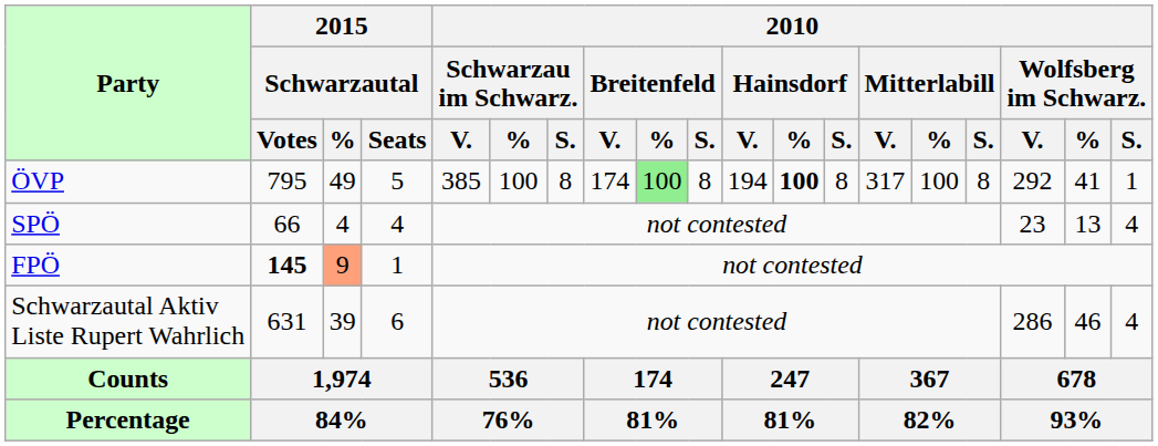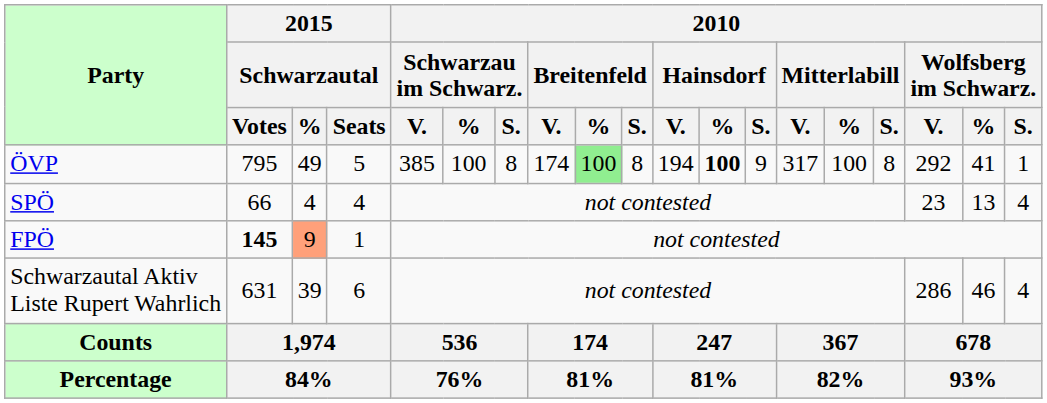 <table class="wikitable" style="text-align:center">
 <tr>
 <th rowspan="3" style="background:#ccFFcc">Party</th>
 <th colspan="3">2015</th>
 <th colspan="15">2010</th>
 </tr>
 <tr class="hintergrundfarbe9">
 <th colspan="3">Schwarzautal</th>
 <th colspan="3">Schwarzau<br>im Schwarz.</th>
 <th colspan="3">Breitenfeld</th>
 <th colspan="3">Hainsdorf</th>
 <th colspan="3">Mitterlabill</th>
 <th colspan="3">Wolfsberg<br>im Schwarz.</th>
 </tr>
 <tr class="hintergrundfarbe9">
 <th>Votes</th>
 <th>%</th>
 <th>Seats</th>
 <th>V.</th>
 <th>%</th>
 <th>S.</th>
 <th>V.</th>
 <th>%</th>
 <th>S.</th>
 <th>V.</th>
 <th>%</th>
 <th>S.</th>
 <th>V.</th>
 <th>%</th>
 <th>S.</th>
 <th>V.</th>
 <th>%</th>
 <th>S.</th>
 </tr>
 <tr>
 <td style="text-align:left"><a href='#'>ÖVP</a></td>
 <td>795</td>
 <td>49</td>
 <td>5</td>
 <td>385</td>
 <td>100</td>
 <td>8</td>
 <td>174</td>
 <td style="background: lightgreen;">100</td>
 <td>8</td>
 <td>194</td>
 <td><strong>100</strong></td>
-<td>8</td>
+<td>9</td>
 <td>317</td>
 <td>100</td>
 <td>8</td>
 <td>292</td>
 <td>41</td>
 <td>1</td>
 </tr>
 <tr>
 <td style="text-align:left"><a href='#'>SPÖ</a></td>
 <td>66</td>
 <td>4</td>
 <td>4</td>
 <td colspan="12"><em>not contested</em></td>
 <td>23</td>
 <td>13</td>
 <td>4</td>
 </tr>
 <tr>
 <td style="text-align:left"><a href='#'>FPÖ</a></td>
 <td><strong>145</strong></td>
 <td style="background: lightsalmon;">9</td>
 <td>1</td>
 <td colspan="15"><em>not contested</em></td>
 </tr>
 <tr>
 <td style="text-align:left">Schwarzautal Aktiv<br>Liste Rupert Wahrlich</td>
 <td>631</td>
 <td>39</td>
 <td>6</td>
 <td colspan="12"><em>not contested</em></td>
 <td>286</td>
 <td>46</td>
 <td>4</td>
 </tr>
 <tr class="hintergrundfarbe9">
 <th style="background:#ccFFcc">Counts</th>
 <th colspan="3">1,974</th>
 <th colspan="3">536</th>
 <th colspan="3">174</th>
 <th colspan="3">247</th>
 <th colspan="3">367</th>
 <th colspan="3">678</th>
 </tr>
 <tr class="hintergrundfarbe9">
 <th style="background:#ccFFcc">Percentage</th>
 <th colspan="3">84%</th>
 <th colspan="3">76%</th>
 <th colspan="3">81%</th>
 <th colspan="3">81%</th>
 <th colspan="3">82%</th>
 <th colspan="3">93%</th>
 </tr>
 </table>
